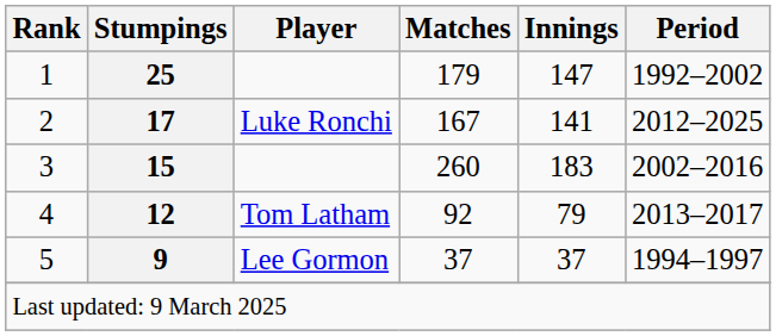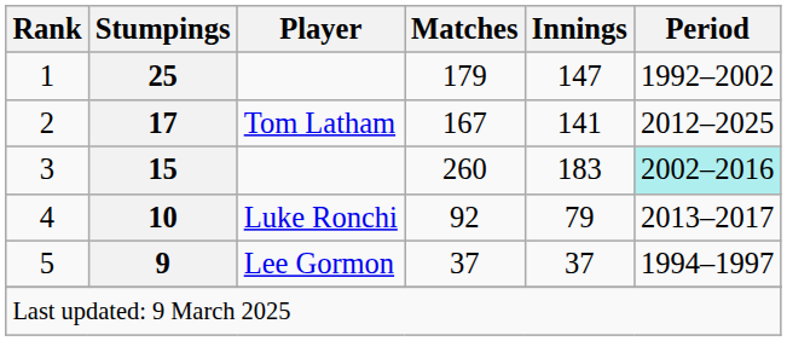 <table class="wikitable plainrowheaders sortable">
 <tr>
 <th scope=col>Rank</th>
 <th scope=col>Stumpings</th>
 <th scope=col>Player</th>
 <th scope=col>Matches</th>
 <th scope=col>Innings</th>
 <th scope=col>Period</th>
 </tr>
 <tr>
 <td align=center>1</td>
 <th scope=row style=text-align:center;>25</th>
 <td></td>
 <td align=center>179</td>
 <td align=center>147</td>
 <td>1992–2002</td>
 </tr>
 <tr>
 <td align=center>2</td>
 <th scope="row" style="text-align:center;">17</th>
-<td><a href='#'>Luke Ronchi</a></td>
+<td><a href='#'>Tom Latham</a></td>
 <td align=center>167</td>
 <td align=center>141</td>
 <td>2012–2025</td>
 </tr>
 <tr>
 <td align=center>3</td>
 <th scope="row" style="text-align:center;">15</th>
 <td></td>
 <td align=center>260</td>
 <td align=center>183</td>
-<td>2002–2016</td>
+<td style="background: paleturquoise;">2002–2016</td>
 </tr>
 <tr>
 <td align=center>4</td>
-<th scope=row style=text-align:center;>12</th>
-<td><a href='#'>Tom Latham</a></td>
+<th scope=row style=text-align:center;>10</th>
+<td><a href='#'>Luke Ronchi</a></td>
 <td align=center>92</td>
 <td align=center>79</td>
 <td>2013–2017</td>
 </tr>
 <tr>
 <td align=center>5</td>
 <th scope=row style=text-align:center;>9</th>
 <td><a href='#'>Lee Gormon</a></td>
 <td align=center>37</td>
 <td align=center>37</td>
 <td>1994–1997</td>
 </tr>
 <tr>
 </tr>
 <tr class=sortbottom>
 <td colspan=6><small>Last updated: 9 March 2025</small></td>
 </tr>
 </table>
